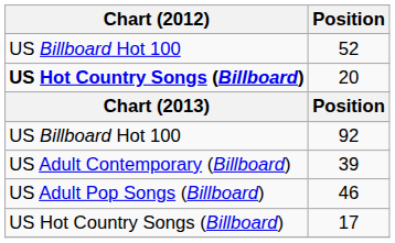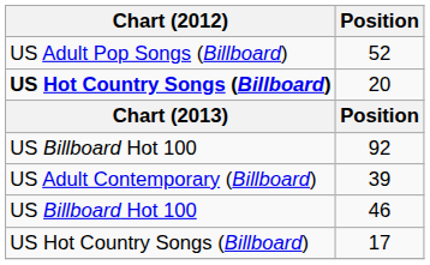 <table class="wikitable">
 <tr>
 <th scope="col">Chart (2012)</th>
 <th scope="col">Position</th>
 </tr>
 <tr>
-<td>US <a href='#'><em>Billboard</em> Hot 100</a></td>
+<td>US <a href='#'>Adult Pop Songs</a> (<em><a href='#'>Billboard</a></em>)</td>
 <td style="text-align:center;">52</td>
 </tr>
 <tr>
 <td><strong>US <a href='#'>Hot Country Songs</a> (<em><a href='#'>Billboard</a></em>)</strong></td>
 <td align="center">20</td>
 </tr>
 <tr>
 <th scope="col">Chart (2013)</th>
 <th scope="col">Position</th>
 </tr>
 <tr>
 <td>US <em>Billboard</em> Hot 100</td>
 <td align="center">92</td>
 </tr>
 <tr>
 <td>US <a href='#'>Adult Contemporary</a> (<em><a href='#'>Billboard</a></em>)</td>
 <td align="center">39</td>
 </tr>
 <tr>
-<td>US <a href='#'>Adult Pop Songs</a> (<em><a href='#'>Billboard</a></em>)</td>
+<td>US <a href='#'><em>Billboard</em> Hot 100</a></td>
 <td align="center">46</td>
 </tr>
 <tr>
 <td>US Hot Country Songs (<em><a href='#'>Billboard</a></em>)</td>
 <td align="center">17</td>
 </tr>
 <tr>
 </tr>
 </table>
